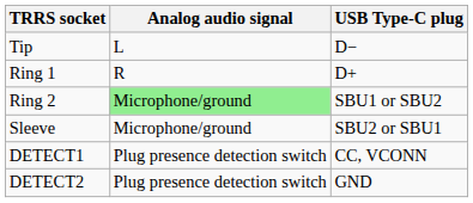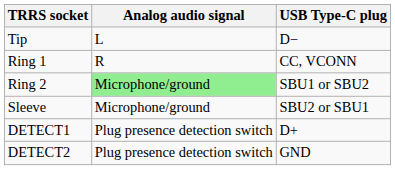 <table class="wikitable">
 <tr>
 <th>TRRS socket</th>
 <th>Analog audio signal</th>
 <th>USB Type-C plug</th>
 </tr>
 <tr>
 <td>Tip</td>
 <td>L</td>
 <td>D−</td>
 </tr>
 <tr>
 <td>Ring 1</td>
 <td>R</td>
-<td>D+</td>
+<td>CC, VCONN</td>
 </tr>
 <tr>
 <td>Ring 2</td>
 <td style="background: lightgreen;">Microphone/ground</td>
 <td>SBU1 or SBU2</td>
 </tr>
 <tr>
 <td>Sleeve</td>
 <td>Microphone/ground</td>
 <td>SBU2 or SBU1</td>
 </tr>
 <tr>
 <td>DETECT1</td>
 <td>Plug presence detection switch</td>
-<td>CC, VCONN</td>
+<td>D+</td>
 </tr>
 <tr>
 <td>DETECT2</td>
 <td>Plug presence detection switch</td>
 <td>GND</td>
 </tr>
 </table>
